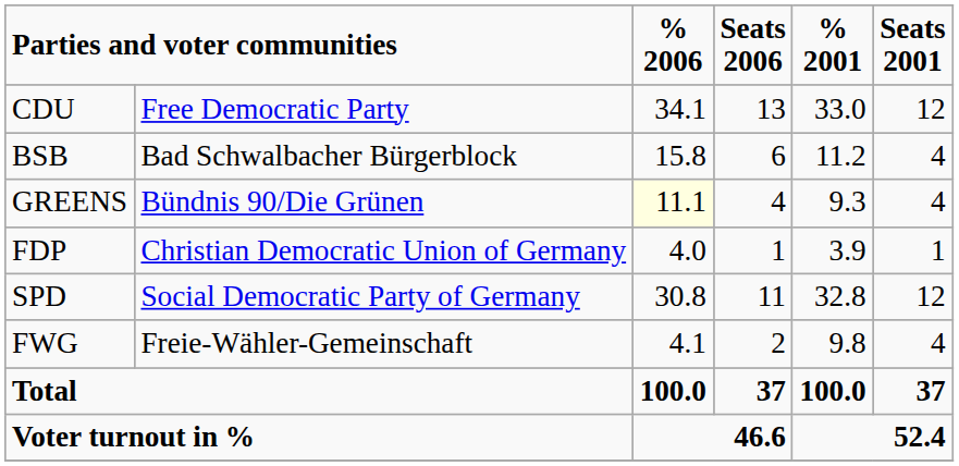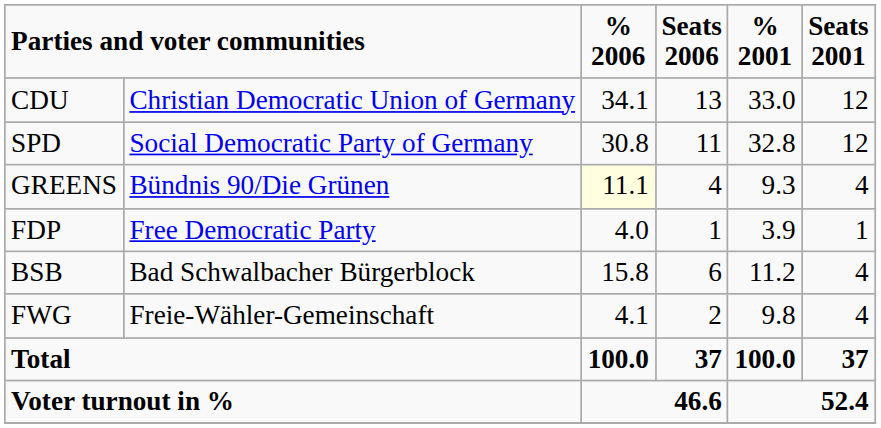 <table class="wikitable">
 <tr --  class="hintergrundfarbe5">
 <td colspan="2"><strong>Parties and voter communities</strong></td>
 <td align="center"><strong>%<br>2006</strong></td>
 <td align="center"><strong>Seats<br>2006</strong></td>
 <td align="center"><strong>%<br>2001</strong></td>
 <td align="center"><strong>Seats<br>2001</strong></td>
 </tr>
 <tr --->
 <td>CDU</td>
-<td><a href='#'>Free Democratic Party</a></td>
+<td><a href='#'>Christian Democratic Union of Germany</a></td>
 <td align="right">34.1</td>
 <td align="right">13</td>
 <td align="right">33.0</td>
 <td align="right">12</td>
 </tr>
 <tr --->
-<td>BSB</td>
-<td>Bad Schwalbacher Bürgerblock</td>
-<td align="right">15.8</td>
-<td align="right">6</td>
-<td align="right">11.2</td>
-<td align="right">4</td>
+<td>SPD</td>
+<td><a href='#'>Social Democratic Party of Germany</a></td>
+<td align="right">30.8</td>
+<td align="right">11</td>
+<td align="right">32.8</td>
+<td align="right">12</td>
 </tr>
 <tr --->
 <td>GREENS</td>
 <td><a href='#'>Bündnis 90/Die Grünen</a></td>
 <td align="right" style="background: lightyellow;">11.1</td>
 <td align="right">4</td>
 <td align="right">9.3</td>
 <td align="right">4</td>
 </tr>
 <tr --->
 <td>FDP</td>
-<td><a href='#'>Christian Democratic Union of Germany</a></td>
+<td><a href='#'>Free Democratic Party</a></td>
 <td align="right">4.0</td>
 <td align="right">1</td>
 <td align="right">3.9</td>
 <td align="right">1</td>
 </tr>
 <tr --->
-<td>SPD</td>
-<td><a href='#'>Social Democratic Party of Germany</a></td>
-<td align="right">30.8</td>
-<td align="right">11</td>
-<td align="right">32.8</td>
-<td align="right">12</td>
+<td>BSB</td>
+<td>Bad Schwalbacher Bürgerblock</td>
+<td align="right">15.8</td>
+<td align="right">6</td>
+<td align="right">11.2</td>
+<td align="right">4</td>
 </tr>
 <tr --->
 <td>FWG</td>
 <td>Freie-Wähler-Gemeinschaft</td>
 <td align="right">4.1</td>
 <td align="right">2</td>
 <td align="right">9.8</td>
 <td align="right">4</td>
 </tr>
 <tr -- class="hintergrundfarbe5">
 <td colspan="2"><strong>Total</strong></td>
 <td align="right"><strong>100.0</strong></td>
 <td align="right"><strong>37</strong></td>
 <td align="right"><strong>100.0</strong></td>
 <td align="right"><strong>37</strong></td>
 </tr>
 <tr -- class="hintergrundfarbe5">
 <td colspan="2"><strong>Voter turnout in %</strong></td>
 <td colspan="2" align="right"><strong>46.6</strong></td>
 <td colspan="2" align="right"><strong>52.4</strong></td>
 </tr>
 <tr --->
 </tr>
 </table>
